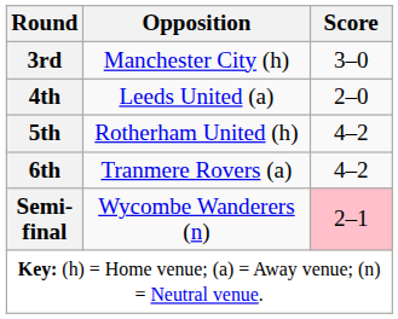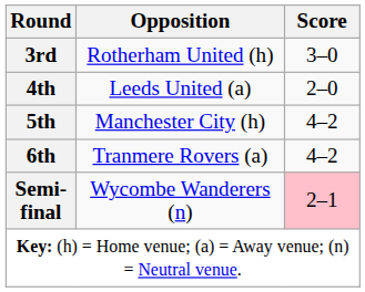 <table class="wikitable plainrowheaders" style="text-align:center;margin-left:1em;float:right">
 <tr>
 <th width="25">Round</th>
 <th width="150">Opposition</th>
 <th width="50">Score</th>
 </tr>
 <tr>
 <th scope=row style="text-align:center">3rd</th>
-<td><a href='#'>Manchester City</a> (h)</td>
+<td><a href='#'>Rotherham United</a> (h)</td>
 <td>3–0</td>
 </tr>
 <tr>
 <th scope=row style="text-align:center">4th</th>
 <td><a href='#'>Leeds United</a> (a)</td>
 <td>2–0</td>
 </tr>
 <tr>
 <th scope=row style="text-align:center">5th</th>
-<td><a href='#'>Rotherham United</a> (h)</td>
+<td><a href='#'>Manchester City</a> (h)</td>
 <td>4–2</td>
 </tr>
 <tr>
 <th scope=row style="text-align:center">6th</th>
 <td><a href='#'>Tranmere Rovers</a> (a)</td>
 <td>4–2</td>
 </tr>
 <tr>
 <th scope=row style="text-align:center">Semi-final</th>
 <td><a href='#'>Wycombe Wanderers</a> (<a href='#'>n</a>)</td>
 <td style="background: pink;">2–1</td>
 </tr>
 <tr>
 <td colspan="3" style="background-color:white;"><small><strong>Key:</strong> (h) = Home venue; (a) = Away venue; (n) = <a href='#'>Neutral venue</a>.</small></td>
 </tr>
 </table>
